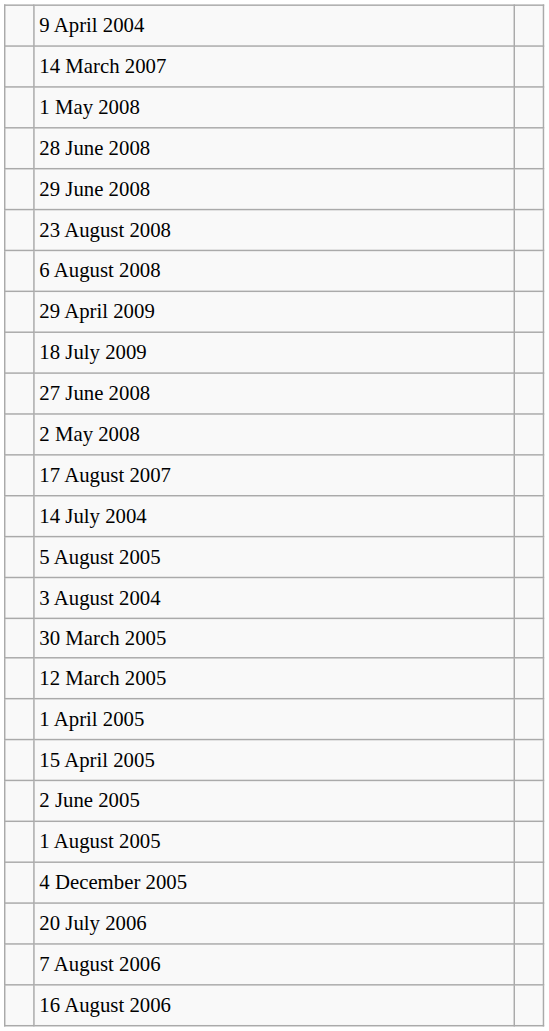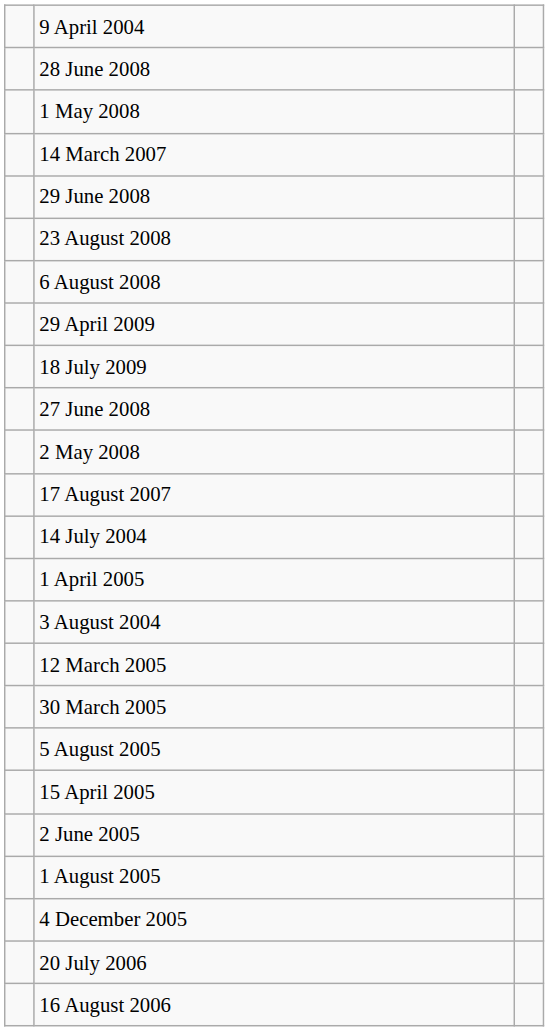 <table class="wikitable" style="font-size: 89%; float: left; width: 26em; margin-right: 1em; height: 700px">
 <tr>
 <td></td>
 <td>9 April 2004</td>
 <td></td>
 </tr>
 <tr>
 <td></td>
-<td>14 March 2007</td>
+<td>28 June 2008</td>
 <td></td>
 </tr>
 <tr>
 <td></td>
 <td>1 May 2008</td>
 <td></td>
 </tr>
 <tr>
 <td></td>
-<td>28 June 2008</td>
+<td>14 March 2007</td>
 <td></td>
 </tr>
 <tr>
 <td></td>
 <td>29 June 2008</td>
 <td></td>
 </tr>
 <tr>
 <td></td>
 <td>23 August 2008</td>
 <td></td>
 </tr>
 <tr>
 <td></td>
 <td>6 August 2008</td>
 <td></td>
 </tr>
 <tr>
 <td></td>
 <td>29 April 2009</td>
 <td></td>
 </tr>
 <tr>
 <td></td>
 <td>18 July 2009</td>
 <td></td>
 </tr>
 <tr>
 <td></td>
 <td>27 June 2008</td>
 <td></td>
 </tr>
 <tr>
 <td></td>
 <td>2 May 2008</td>
 <td></td>
 </tr>
 <tr>
 <td></td>
 <td>17 August 2007</td>
 <td></td>
 </tr>
 <tr>
 <td></td>
 <td>14 July 2004</td>
 <td></td>
 </tr>
 <tr>
 <td></td>
-<td>5 August 2005</td>
+<td>1 April 2005</td>
 <td></td>
 </tr>
 <tr>
 <td></td>
 <td>3 August 2004</td>
 <td></td>
 </tr>
 <tr>
 <td></td>
+<td>12 March 2005</td>
+<td></td>
+</tr>
+<tr>
+<td></td>
 <td>30 March 2005</td>
 <td></td>
 </tr>
 <tr>
 <td></td>
-<td>12 March 2005</td>
-<td></td>
-</tr>
-<tr>
-<td></td>
-<td>1 April 2005</td>
+<td>5 August 2005</td>
 <td></td>
 </tr>
 <tr>
 <td></td>
 <td>15 April 2005</td>
 <td></td>
 </tr>
 <tr>
 <td></td>
 <td>2 June 2005</td>
 <td></td>
 </tr>
 <tr>
 <td></td>
 <td>1 August 2005</td>
 <td></td>
 </tr>
 <tr>
 <td></td>
 <td>4 December 2005</td>
 <td></td>
 </tr>
 <tr>
 <td></td>
 <td>20 July 2006</td>
 <td></td>
 </tr>
 <tr>
 <td></td>
-<td>7 August 2006</td>
-<td></td>
-</tr>
-<tr>
-<td></td>
 <td>16 August 2006</td>
 <td></td>
 </tr>
 </table>
